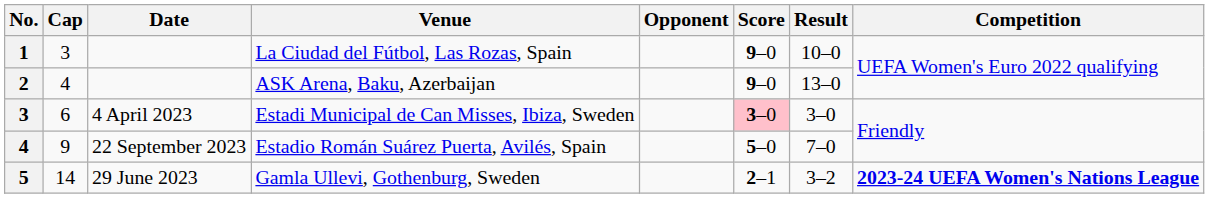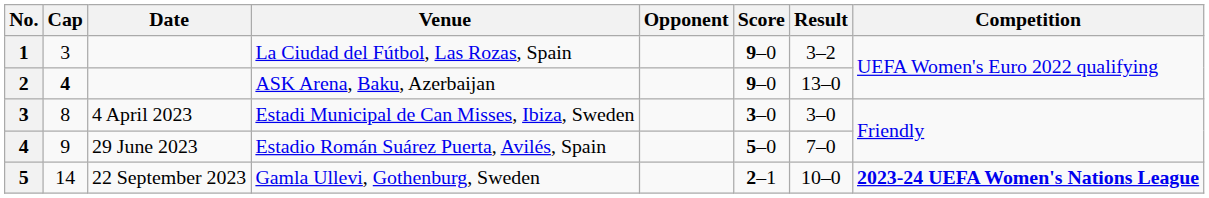 <table class="wikitable sortable plainrowheaders">
 <tr>
 <th scope="col">No.</th>
 <th scope="col">Cap</th>
 <th scope="col" data-sort-type="date">Date</th>
 <th scope="col">Venue</th>
 <th scope="col">Opponent</th>
 <th scope="col" class="unsortable">Score</th>
 <th scope="col" class="unsortable">Result</th>
 <th scope="col">Competition</th>
 </tr>
 <tr>
 <th>1</th>
 <td align="center">3</td>
 <td></td>
 <td><a href='#'>La Ciudad del Fútbol</a>, <a href='#'>Las Rozas</a>, Spain</td>
 <td></td>
 <td align="center"><strong>9</strong>–0</td>
-<td align="center">10–0</td>
+<td align=center>3–2</td>
 <td rowspan=2><a href='#'>UEFA Women's Euro 2022 qualifying</a></td>
 </tr>
 <tr>
 <th>2</th>
-<td align="center">4</td>
+<td align="center"><strong>4</strong></td>
 <td></td>
 <td><a href='#'>ASK Arena</a>, <a href='#'>Baku</a>, Azerbaijan</td>
 <td></td>
 <td align="center"><strong>9</strong>–0</td>
 <td align="center">13–0</td>
 </tr>
 <tr>
 <th>3</th>
-<td align="center">6</td>
+<td align="center">8</td>
 <td>4 April 2023</td>
 <td><a href='#'>Estadi Municipal de Can Misses</a>, <a href='#'>Ibiza</a>, Sweden</td>
 <td></td>
-<td align=center style="background: pink;"><strong>3</strong>–0</td>
+<td align=center><strong>3</strong>–0</td>
 <td align=center>3–0</td>
 <td rowspan=2><a href='#'>Friendly</a></td>
 </tr>
 <tr>
 <th>4</th>
 <td align="center">9</td>
-<td>22 September 2023</td>
+<td>29 June 2023</td>
 <td><a href='#'>Estadio Román Suárez Puerta</a>, <a href='#'>Avilés</a>, Spain</td>
 <td></td>
 <td align=center><strong>5</strong>–0</td>
 <td align=center>7–0</td>
 </tr>
 <tr>
 <th>5</th>
 <td align="center">14</td>
-<td>29 June 2023</td>
+<td>22 September 2023</td>
 <td><a href='#'>Gamla Ullevi</a>, <a href='#'>Gothenburg</a>, Sweden</td>
 <td></td>
 <td align=center><strong>2</strong>–1</td>
-<td align=center>3–2</td>
+<td align="center">10–0</td>
 <td><strong><a href='#'>2023-24 UEFA Women's Nations League</a></strong></td>
 </tr>
 </table>
